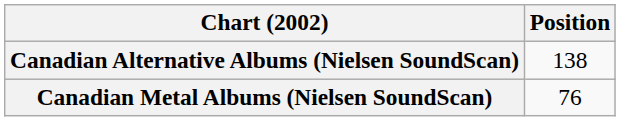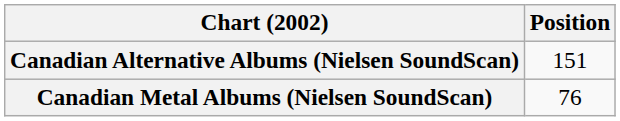 <table class="wikitable plainrowheaders" style="text-align:center">
 <tr>
 <th>Chart (2002)</th>
 <th>Position</th>
 </tr>
 <tr>
 <th scope="row">Canadian Alternative Albums (Nielsen SoundScan)</th>
-<td>138</td>
+<td>151</td>
 </tr>
 <tr>
 <th scope="row">Canadian Metal Albums (Nielsen SoundScan)</th>
 <td>76</td>
 </tr>
 </table>
